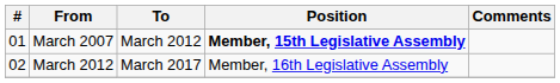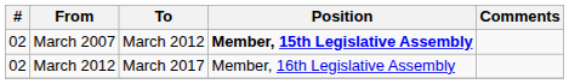 <table class="wikitable sortable">
 <tr>
 <th>#</th>
 <th>From</th>
 <th>To</th>
 <th>Position</th>
 <th>Comments</th>
 </tr>
 <tr>
-<td>01</td>
+<td>02</td>
 <td>March 2007</td>
 <td>March 2012</td>
 <td><strong>Member, <a href='#'>15th Legislative Assembly</a></strong></td>
 <td></td>
 </tr>
 <tr>
 <td>02</td>
 <td>March  2012</td>
 <td>March 2017</td>
 <td>Member, <a href='#'>16th Legislative Assembly</a></td>
 <td></td>
 </tr>
 <tr>
 </tr>
 </table>
